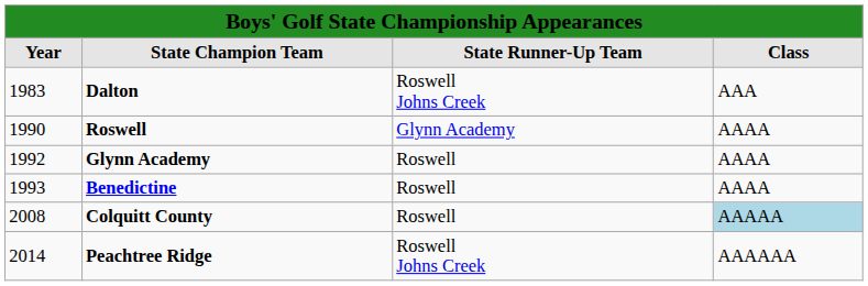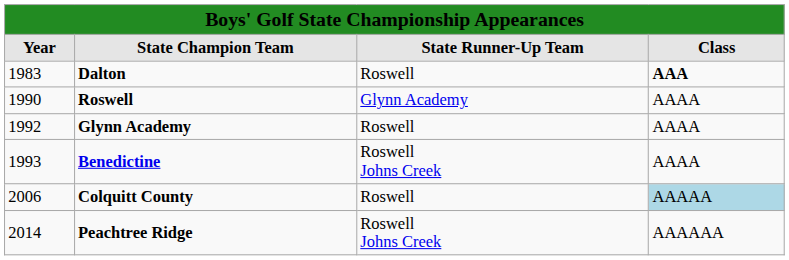 <table class="wikitable" width=60%>
 <tr>
 <td colspan = 7 align=center bgcolor="#228b22"><span><big><strong>Boys' Golf State Championship Appearances</strong></big></span></td>
 </tr>
 <tr>
 <td align = center bgcolor="#e5e5e5"><strong>Year</strong></td>
 <td colspan = 1 align=center bgcolor="#e5e5e5"><strong>State Champion Team</strong></td>
 <td colspan = 1 align=center bgcolor="#e5e5e5"><strong>State Runner-Up Team</strong></td>
 <td colspan = 1 align=center bgcolor="#e5e5e5"><strong>Class</strong></td>
 </tr>
 <tr>
 <td>1983</td>
 <td><strong>Dalton</strong></td>
-<td>Roswell<br><a href='#'>Johns Creek</a></td>
-<td>AAA</td>
+<td>Roswell</td>
+<td><strong>AAA</strong></td>
 </tr>
 <tr>
 <td>1990</td>
 <td><strong>Roswell</strong></td>
 <td><a href='#'>Glynn Academy</a></td>
 <td>AAAA</td>
 </tr>
 <tr>
 <td>1992</td>
 <td><strong>Glynn Academy</strong></td>
 <td>Roswell</td>
 <td>AAAA</td>
 </tr>
 <tr>
 <td>1993</td>
 <td><strong><a href='#'>Benedictine</a></strong></td>
-<td>Roswell</td>
+<td>Roswell<br><a href='#'>Johns Creek</a></td>
 <td>AAAA</td>
 </tr>
 <tr>
-<td>2008</td>
+<td>2006</td>
 <td><strong>Colquitt County</strong></td>
 <td>Roswell</td>
 <td style="background: lightblue;">AAAAA</td>
 </tr>
 <tr>
 <td>2014</td>
 <td><strong>Peachtree Ridge</strong></td>
 <td>Roswell<br><a href='#'>Johns Creek</a></td>
 <td>AAAAAA </td>
 </tr>
 </table>
